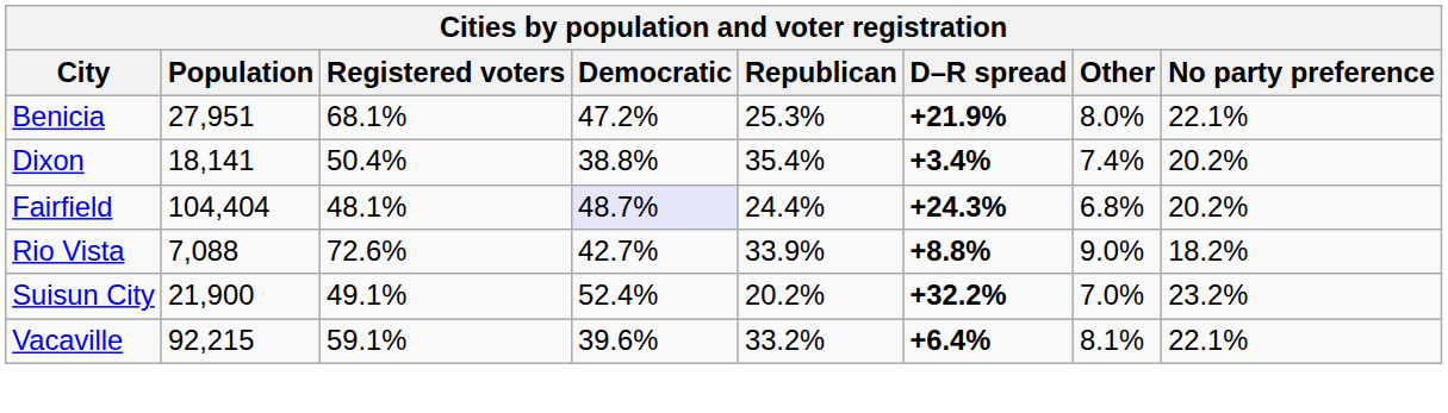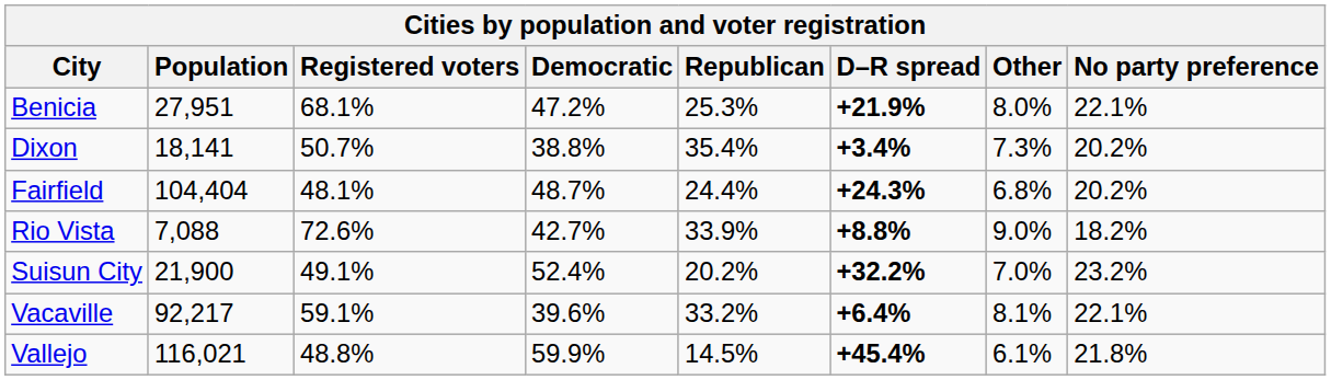 <table class="wikitable collapsible collapsed">
 <tr>
 <th colspan="8">Cities by population and voter registration</th>
 </tr>
 <tr>
 <th>City</th>
 <th data-sort-type="number">Population</th>
 <th data-sort-type="number">Registered voters<br></th>
 <th data-sort-type="number">Democratic</th>
 <th data-sort-type="number">Republican</th>
 <th data-sort-type="number">D–R spread</th>
 <th data-sort-type="number">Other</th>
 <th data-sort-type="number">No party preference</th>
 </tr>
 <tr>
 <td><a href='#'>Benicia</a></td>
 <td>27,951</td>
 <td>68.1%</td>
 <td>47.2%</td>
 <td>25.3%</td>
 <td><span><strong>+21.9%</strong></span></td>
 <td>8.0%</td>
 <td>22.1%</td>
 </tr>
 <tr>
 <td><a href='#'>Dixon</a></td>
 <td>18,141</td>
-<td>50.4%</td>
+<td>50.7%</td>
 <td>38.8%</td>
 <td>35.4%</td>
 <td><span><strong>+3.4%</strong></span></td>
-<td>7.4%</td>
+<td>7.3%</td>
 <td>20.2%</td>
 </tr>
 <tr>
 <td><a href='#'>Fairfield</a></td>
 <td>104,404</td>
 <td>48.1%</td>
-<td style="background: lavender;">48.7%</td>
+<td>48.7%</td>
 <td>24.4%</td>
 <td><span><strong>+24.3%</strong></span></td>
 <td>6.8%</td>
 <td>20.2%</td>
 </tr>
 <tr>
 <td><a href='#'>Rio Vista</a></td>
 <td>7,088</td>
 <td>72.6%</td>
 <td>42.7%</td>
 <td>33.9%</td>
 <td><span><strong>+8.8%</strong></span></td>
 <td>9.0%</td>
 <td>18.2%</td>
 </tr>
 <tr>
 <td><a href='#'>Suisun City</a></td>
 <td>21,900</td>
 <td>49.1%</td>
 <td>52.4%</td>
 <td>20.2%</td>
 <td><span><strong>+32.2%</strong></span></td>
 <td>7.0%</td>
 <td>23.2%</td>
 </tr>
 <tr>
 <td><a href='#'>Vacaville</a></td>
-<td>92,215</td>
+<td>92,217</td>
 <td>59.1%</td>
 <td>39.6%</td>
 <td>33.2%</td>
 <td><span><strong>+6.4%</strong></span></td>
 <td>8.1%</td>
 <td>22.1%</td>
 </tr>
+<tr>
+<td><a href='#'>Vallejo</a></td>
+<td>116,021</td>
+<td>48.8%</td>
+<td>59.9%</td>
+<td>14.5%</td>
+<td><span><strong>+45.4%</strong></span></td>
+<td>6.1%</td>
+<td>21.8%</td>
+</tr>
 </table>
